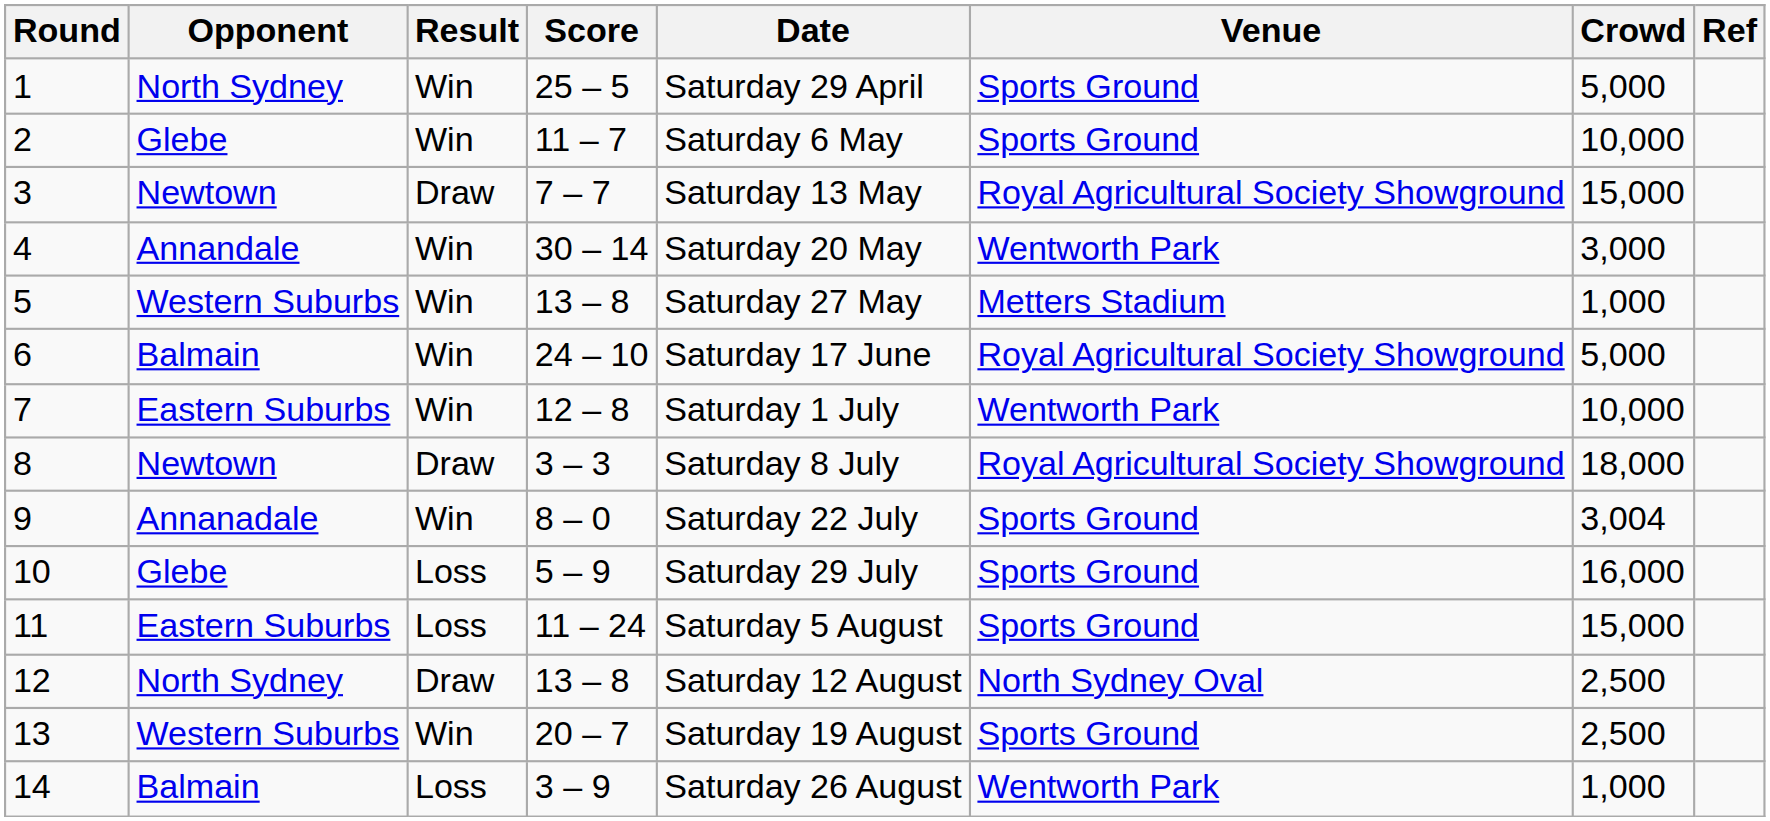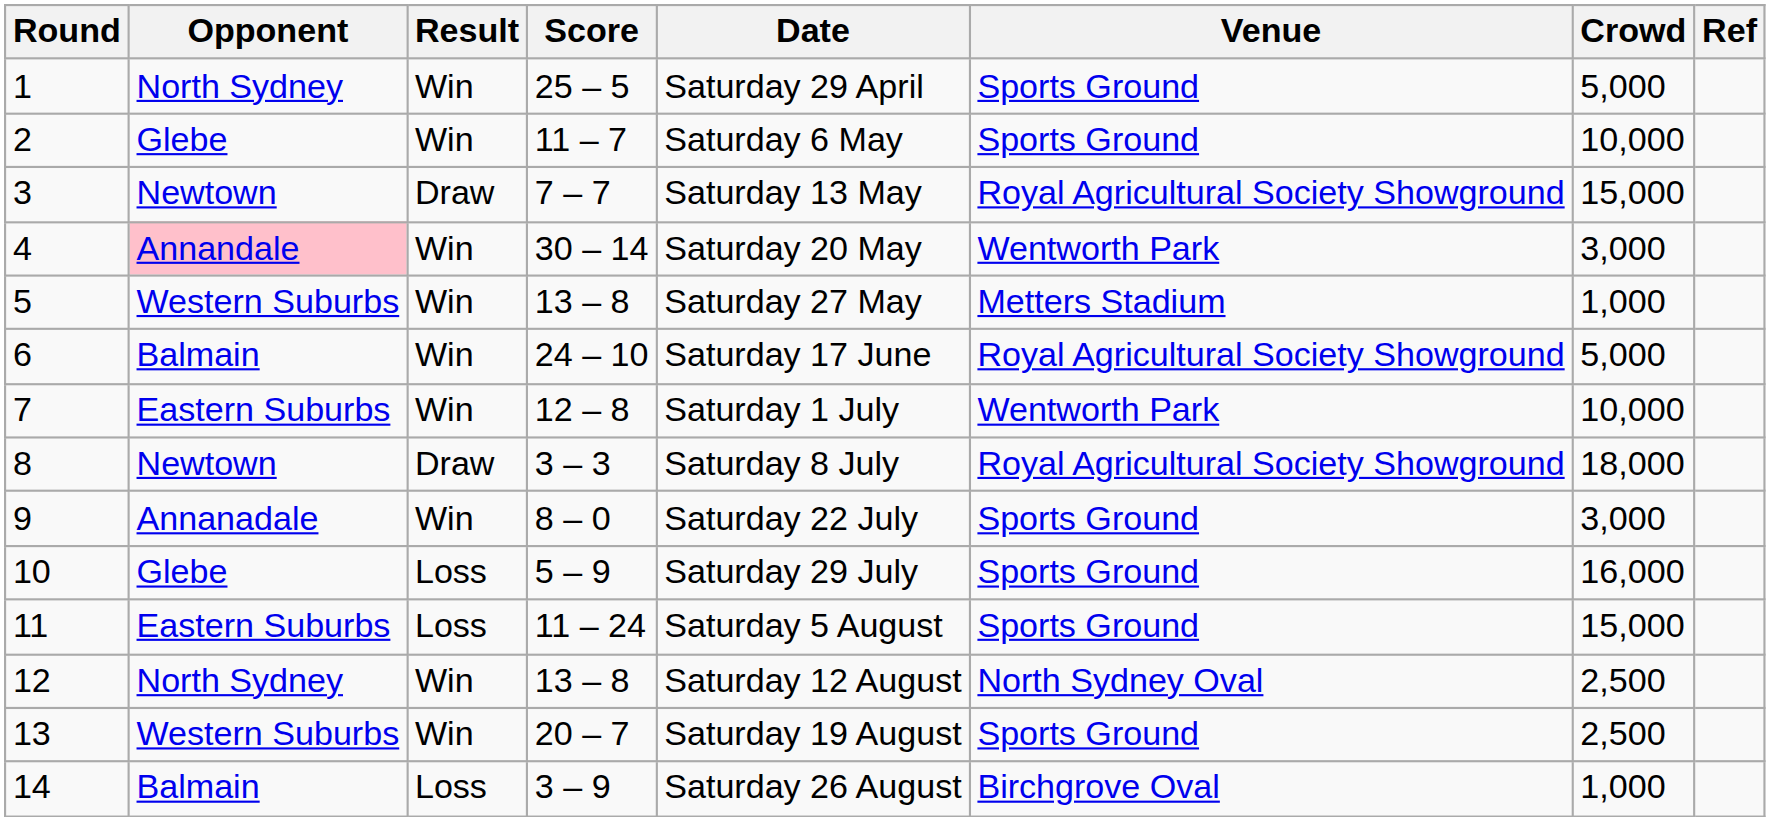 <table class="wikitable" style="text-align:left;">
 <tr>
 <th>Round</th>
 <th>Opponent</th>
 <th>Result</th>
 <th>Score</th>
 <th>Date</th>
 <th>Venue</th>
 <th>Crowd</th>
 <th>Ref</th>
 </tr>
 <tr>
 <td>1</td>
 <td> <a href='#'>North Sydney</a></td>
 <td>Win</td>
 <td>25 – 5</td>
 <td>Saturday 29 April</td>
 <td><a href='#'>Sports Ground</a></td>
 <td>5,000</td>
 <td></td>
 </tr>
 <tr>
 <td>2</td>
 <td> <a href='#'>Glebe</a></td>
 <td>Win</td>
 <td>11 – 7</td>
 <td>Saturday 6 May</td>
 <td><a href='#'>Sports Ground</a></td>
 <td>10,000</td>
 <td></td>
 </tr>
 <tr>
 <td>3</td>
 <td> <a href='#'>Newtown</a></td>
 <td>Draw</td>
 <td>7 – 7</td>
 <td>Saturday 13 May</td>
 <td><a href='#'>Royal Agricultural Society Showground</a></td>
 <td>15,000</td>
 <td></td>
 </tr>
 <tr>
 <td>4</td>
-<td> <a href='#'>Annandale</a></td>
+<td style="background: pink;"> <a href='#'>Annandale</a></td>
 <td>Win</td>
 <td>30 – 14</td>
 <td>Saturday 20 May</td>
 <td><a href='#'>Wentworth Park</a></td>
 <td>3,000</td>
 <td></td>
 </tr>
 <tr>
 <td>5</td>
 <td> <a href='#'>Western Suburbs</a></td>
 <td>Win</td>
 <td>13 – 8</td>
 <td>Saturday 27 May</td>
 <td><a href='#'>Metters Stadium</a></td>
 <td>1,000</td>
 <td></td>
 </tr>
 <tr>
 <td>6</td>
 <td> <a href='#'>Balmain</a></td>
 <td>Win</td>
 <td>24 – 10</td>
 <td>Saturday 17 June</td>
 <td><a href='#'>Royal Agricultural Society Showground</a></td>
 <td>5,000</td>
 <td></td>
 </tr>
 <tr>
 <td>7</td>
 <td> <a href='#'>Eastern Suburbs</a></td>
 <td>Win</td>
 <td>12 – 8</td>
 <td>Saturday 1 July</td>
 <td><a href='#'>Wentworth Park</a></td>
 <td>10,000</td>
 <td></td>
 </tr>
 <tr>
 <td>8</td>
 <td> <a href='#'>Newtown</a></td>
 <td>Draw</td>
 <td>3 – 3</td>
 <td>Saturday 8 July</td>
 <td><a href='#'>Royal Agricultural Society Showground</a></td>
 <td>18,000</td>
 <td></td>
 </tr>
 <tr>
 <td>9</td>
 <td> <a href='#'>Annanadale</a></td>
 <td>Win</td>
 <td>8 – 0</td>
 <td>Saturday 22 July</td>
 <td><a href='#'>Sports Ground</a></td>
-<td>3,004</td>
+<td>3,000</td>
 <td></td>
 </tr>
 <tr>
 <td>10</td>
 <td> <a href='#'>Glebe</a></td>
 <td>Loss</td>
 <td>5 – 9</td>
 <td>Saturday 29 July</td>
 <td><a href='#'>Sports Ground</a></td>
 <td>16,000</td>
 <td></td>
 </tr>
 <tr>
 <td>11</td>
 <td> <a href='#'>Eastern Suburbs</a></td>
 <td>Loss</td>
 <td>11 – 24</td>
 <td>Saturday 5 August</td>
 <td><a href='#'>Sports Ground</a></td>
 <td>15,000</td>
 <td></td>
 </tr>
 <tr>
 <td>12</td>
 <td> <a href='#'>North Sydney</a></td>
-<td>Draw</td>
+<td>Win</td>
 <td>13 – 8</td>
 <td>Saturday 12 August</td>
 <td><a href='#'>North Sydney Oval</a></td>
 <td>2,500</td>
 <td></td>
 </tr>
 <tr>
 <td>13</td>
 <td> <a href='#'>Western Suburbs</a></td>
 <td>Win</td>
 <td>20 – 7</td>
 <td>Saturday 19 August</td>
 <td><a href='#'>Sports Ground</a></td>
 <td>2,500</td>
 <td></td>
 </tr>
 <tr>
 <td>14</td>
 <td> <a href='#'>Balmain</a></td>
 <td>Loss</td>
 <td>3 – 9</td>
 <td>Saturday 26 August</td>
-<td><a href='#'>Wentworth Park</a></td>
+<td><a href='#'>Birchgrove Oval</a></td>
 <td>1,000</td>
 <td></td>
 </tr>
 </table>
